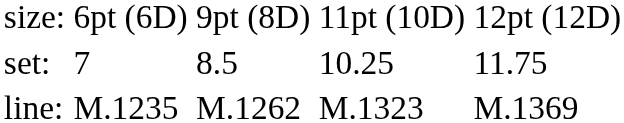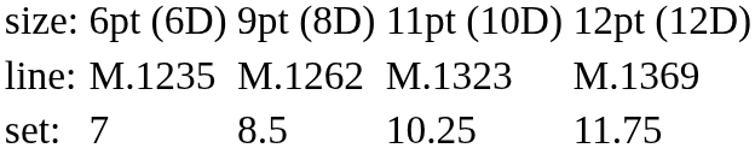 <table style="margin-left:40px;">
 <tr>
 <td>size:</td>
 <td>6pt (6D)</td>
 <td>9pt (8D)</td>
 <td>11pt (10D)</td>
 <td>12pt (12D)</td>
 </tr>
 <tr>
+<td>line:</td>
+<td>M.1235</td>
+<td>M.1262</td>
+<td>M.1323</td>
+<td>M.1369</td>
+</tr>
+<tr>
 <td>set:</td>
 <td>7</td>
 <td>8.5</td>
 <td>10.25</td>
 <td>11.75</td>
 </tr>
-<tr>
-<td>line:</td>
-<td>M.1235</td>
-<td>M.1262</td>
-<td>M.1323</td>
-<td>M.1369</td>
-</tr>
 </table>
